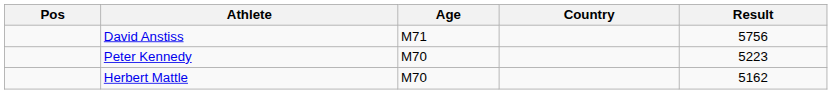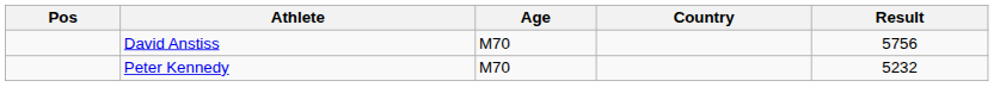 <table class="wikitable"  style="text-align:center; width:50%;">
 <tr>
 <th>Pos</th>
 <th>Athlete</th>
 <th>Age</th>
 <th>Country</th>
 <th>Result</th>
 </tr>
 <tr>
 <td align=center></td>
 <td align=left><a href='#'>David Anstiss</a></td>
-<td align=left>M71</td>
+<td align=left>M70</td>
 <td align=left></td>
 <td>5756</td>
 </tr>
 <tr>
 <td align=center></td>
 <td align=left><a href='#'>Peter Kennedy</a></td>
 <td align=left>M70</td>
 <td align=left></td>
-<td>5223</td>
-</tr>
-<tr>
-<td align=center></td>
-<td align=left><a href='#'>Herbert Mattle</a></td>
-<td align=left>M70</td>
-<td align=left></td>
-<td>5162</td>
+<td>5232</td>
 </tr>
 </table>
